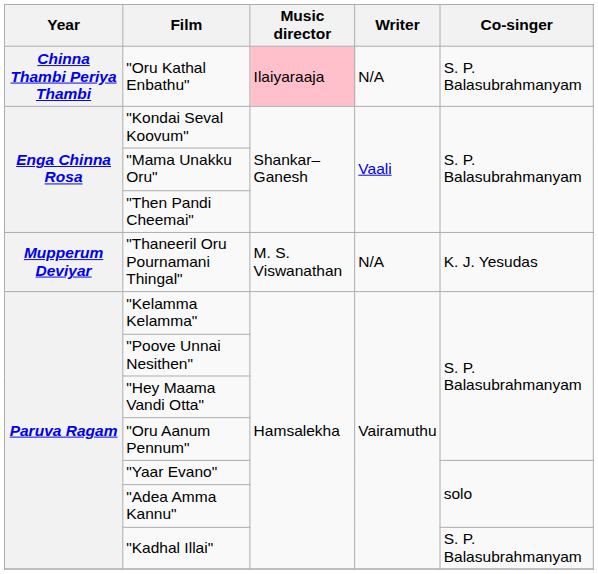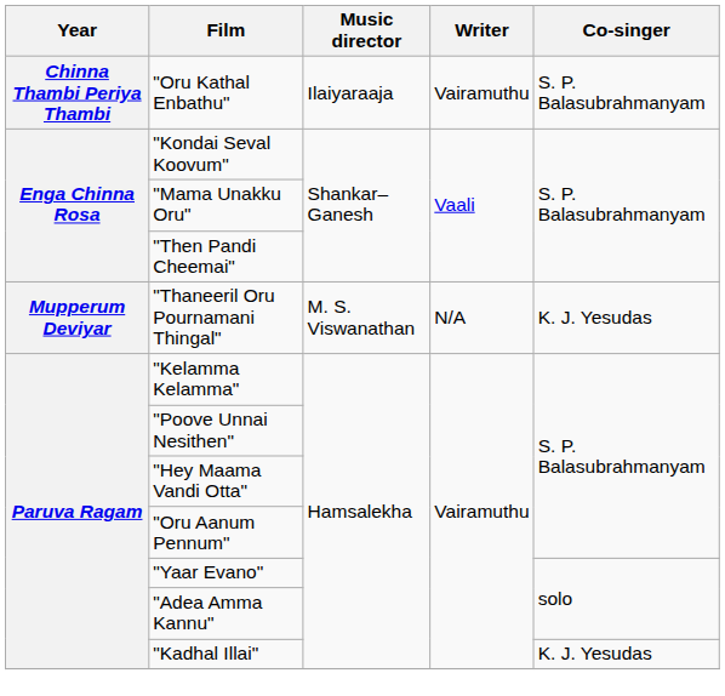 <table class="wikitable sortable">
 <tr>
 <th>Year</th>
 <th>Film</th>
 <th>Music director</th>
 <th>Writer</th>
 <th>Co-singer</th>
 </tr>
 <tr>
 <th><em><a href='#'>Chinna Thambi Periya Thambi</a></em></th>
 <td>"Oru Kathal Enbathu"</td>
-<td style="background: pink;">Ilaiyaraaja</td>
-<td>N/A</td>
+<td>Ilaiyaraaja</td>
+<td rowspan=>Vairamuthu</td>
 <td>S. P. Balasubrahmanyam</td>
 </tr>
 <tr>
 <th Rowspan=3><em><a href='#'>Enga Chinna Rosa</a></em></th>
 <td>"Kondai Seval Koovum"</td>
 <td rowspan=3>Shankar–Ganesh</td>
 <td rowspan=3><a href='#'>Vaali</a></td>
 <td rowspan=3>S. P. Balasubrahmanyam</td>
 </tr>
 <tr>
 <td>"Mama Unakku Oru"</td>
 </tr>
 <tr>
 <td>"Then Pandi Cheemai"</td>
 </tr>
 <tr>
 <th><em><a href='#'>Mupperum Deviyar</a></em></th>
 <td>"Thaneeril Oru Pournamani Thingal"</td>
 <td>M. S. Viswanathan</td>
 <td>N/A</td>
 <td>K. J. Yesudas</td>
 </tr>
 <tr>
 <th Rowspan=7><em><a href='#'>Paruva Ragam</a></em></th>
 <td>"Kelamma Kelamma"</td>
 <td rowspan=7>Hamsalekha</td>
 <td rowspan=7>Vairamuthu</td>
 <td rowspan=4>S. P. Balasubrahmanyam</td>
 </tr>
 <tr>
 <td>"Poove Unnai Nesithen"</td>
 </tr>
 <tr>
 <td>"Hey Maama Vandi Otta"</td>
 </tr>
 <tr>
 <td>"Oru Aanum Pennum"</td>
 </tr>
 <tr>
 <td>"Yaar Evano"</td>
 <td rowspan=2>solo</td>
 </tr>
 <tr>
 <td>"Adea Amma Kannu"</td>
 </tr>
 <tr>
 <td>"Kadhal Illai"</td>
-<td>S. P. Balasubrahmanyam</td>
+<td>K. J. Yesudas</td>
 </tr>
 <tr>
 </tr>
 </table>
